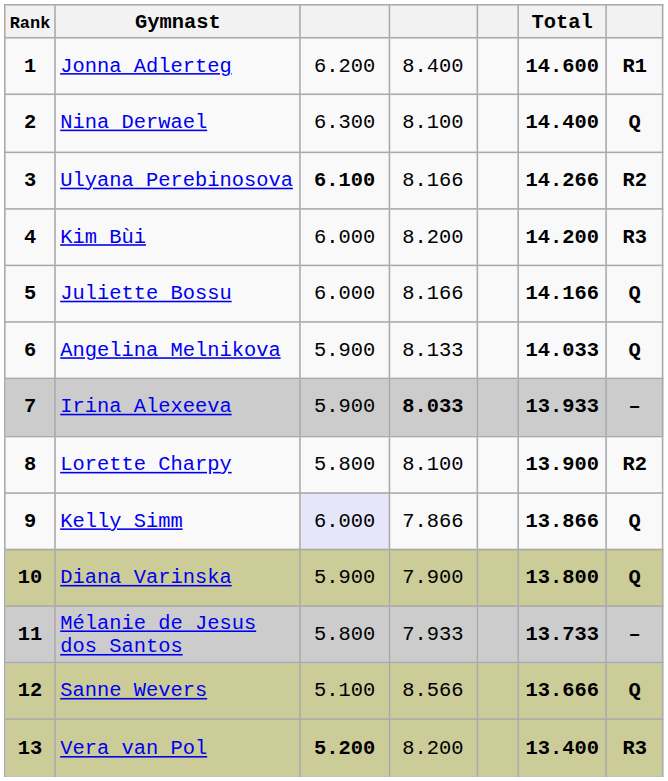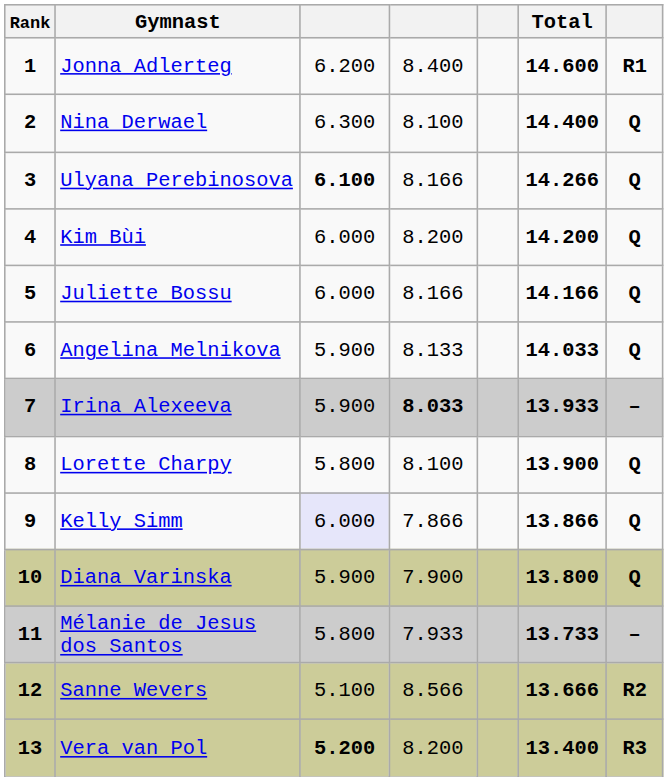 <table style="text-align:center;" class="wikitable sortable">
 <tr>
 <th scope="col" style="width:15px;"><small>Rank</small></th>
 <th scope="col" style="width:150px;">Gymnast</th>
 <th scope="col" style="width:50px;"><small></small></th>
 <th scope="col" style="width:50px;"><small></small></th>
 <th scope="col" style="width:20px;"><small></small></th>
 <th scope="col" style="width:50px;">Total</th>
 <th scope="col" style="width:30px;"><small></small></th>
 </tr>
 <tr>
 <td scope="row" style="text-align:center"><strong>1</strong></td>
 <td style="height:30px; text-align:left;"> <a href='#'>Jonna Adlerteg</a></td>
 <td>6.200</td>
 <td>8.400</td>
 <td></td>
 <td><strong>14.600</strong></td>
 <td><strong>R1</strong></td>
 </tr>
 <tr>
 <td scope="row" style="text-align:center"><strong>2</strong></td>
 <td style="height:30px; text-align:left;"> <a href='#'>Nina Derwael</a></td>
 <td>6.300</td>
 <td>8.100</td>
 <td></td>
 <td><strong>14.400</strong></td>
 <td><strong>Q</strong></td>
 </tr>
 <tr>
 <td scope="row" style="text-align:center"><strong>3</strong></td>
 <td style="height:30px; text-align:left;"> <a href='#'>Ulyana Perebinosova</a></td>
 <td><strong>6.100</strong></td>
 <td>8.166</td>
 <td></td>
 <td><strong>14.266</strong></td>
-<td><strong>R2</strong></td>
+<td><strong>Q</strong></td>
 </tr>
 <tr>
 <td scope="row" style="text-align:center"><strong>4</strong></td>
 <td style="height:30px; text-align:left;"> <a href='#'>Kim Bùi</a></td>
 <td>6.000</td>
 <td>8.200</td>
 <td></td>
 <td><strong>14.200</strong></td>
-<td><strong>R3</strong></td>
+<td><strong>Q</strong></td>
 </tr>
 <tr>
 <td scope="row" style="text-align:center"><strong>5</strong></td>
 <td style="height:30px; text-align:left;"> <a href='#'>Juliette Bossu</a></td>
 <td>6.000</td>
 <td>8.166</td>
 <td></td>
 <td><strong>14.166</strong></td>
 <td><strong>Q</strong></td>
 </tr>
 <tr>
 <td scope="row" style="text-align:center"><strong>6</strong></td>
 <td style="height:30px; text-align:left;"> <a href='#'>Angelina Melnikova</a></td>
 <td>5.900</td>
 <td>8.133</td>
 <td></td>
 <td><strong>14.033</strong></td>
 <td><strong>Q</strong></td>
 </tr>
 <tr style="background:#cccccc;">
 <td scope="row" style="text-align:center"><strong>7</strong></td>
 <td style="height:30px; text-align:left;"> <a href='#'>Irina Alexeeva</a></td>
 <td>5.900</td>
 <td><strong>8.033</strong></td>
 <td></td>
 <td><strong>13.933</strong></td>
 <td><strong>–</strong></td>
 </tr>
 <tr>
 <td scope="row" style="text-align:center"><strong>8</strong></td>
 <td style="height:30px; text-align:left;"> <a href='#'>Lorette Charpy</a></td>
 <td>5.800</td>
 <td>8.100</td>
 <td></td>
 <td><strong>13.900</strong></td>
-<td><strong>R2</strong></td>
+<td><strong>Q</strong></td>
 </tr>
 <tr>
 <td scope="row" style="text-align:center"><strong>9</strong></td>
 <td style="height:30px; text-align:left;"> <a href='#'>Kelly Simm</a></td>
 <td style="background: lavender;">6.000</td>
 <td>7.866</td>
 <td></td>
 <td><strong>13.866</strong></td>
 <td><strong>Q</strong></td>
 </tr>
 <tr style="background:#cccc99;">
 <td scope="row" style="text-align:center"><strong>10</strong></td>
 <td style="height:30px; text-align:left;"> <a href='#'>Diana Varinska</a></td>
 <td>5.900</td>
 <td>7.900</td>
 <td></td>
 <td><strong>13.800</strong></td>
 <td><strong>Q</strong></td>
 </tr>
 <tr style="background:#cccccc;">
 <td scope="row" style="text-align:center"><strong>11</strong></td>
 <td style="height:30px; text-align:left;"> <a href='#'>Mélanie de Jesus dos Santos</a></td>
 <td>5.800</td>
 <td>7.933</td>
 <td></td>
 <td><strong>13.733</strong></td>
 <td><strong>–</strong></td>
 </tr>
 <tr style="background:#cccc99;">
 <td scope="row" style="text-align:center"><strong>12</strong></td>
 <td style="height:30px; text-align:left;"> <a href='#'>Sanne Wevers</a></td>
 <td>5.100</td>
 <td>8.566</td>
 <td></td>
 <td><strong>13.666</strong></td>
-<td><strong>Q</strong></td>
+<td><strong>R2</strong></td>
 </tr>
 <tr style="background:#cccc99;">
 <td scope="row" style="text-align:center"><strong>13</strong></td>
 <td style="height:30px; text-align:left;"> <a href='#'>Vera van Pol</a></td>
 <td><strong>5.200</strong></td>
 <td>8.200</td>
 <td></td>
 <td><strong>13.400</strong></td>
 <td><strong>R3</strong></td>
 </tr>
 </table>
